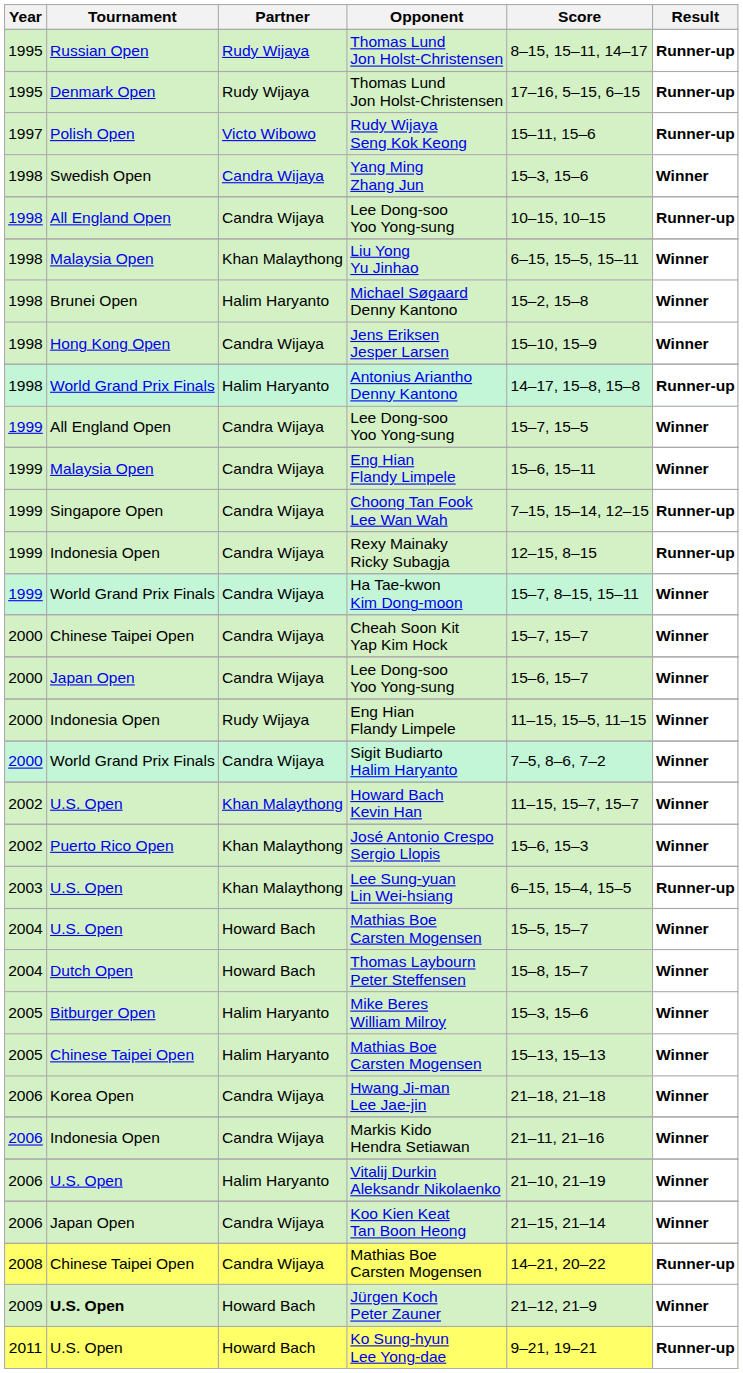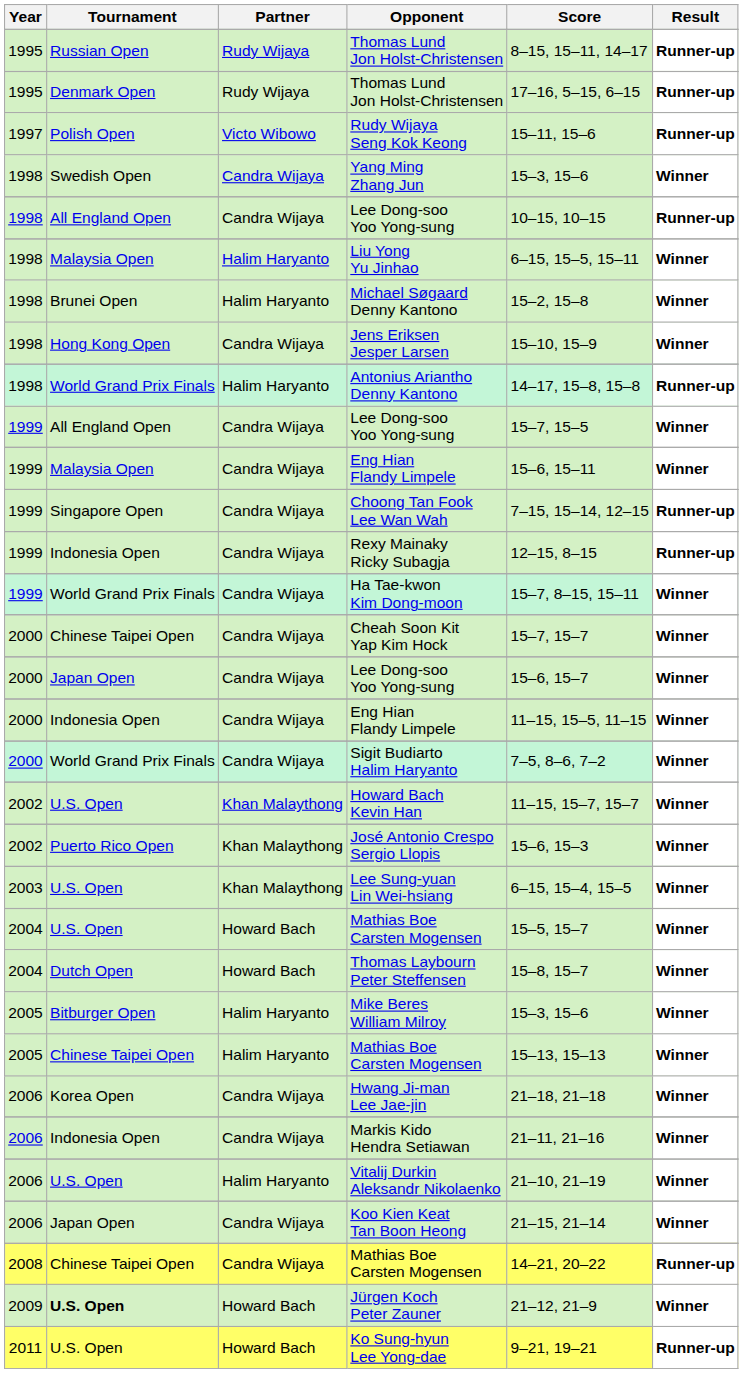 <table class="sortable wikitable" style="font-size: 90%;">
 <tr>
 <th>Year</th>
 <th>Tournament</th>
 <th>Partner</th>
 <th>Opponent</th>
 <th>Score</th>
 <th>Result</th>
 </tr>
 <tr>
 </tr>
 <tr style="background:#D4F1C5">
 <td align="center">1995</td>
 <td align="left"><a href='#'>Russian Open</a></td>
 <td align="left"> <a href='#'>Rudy Wijaya</a></td>
 <td align="left"> <a href='#'>Thomas Lund</a> <br>  <a href='#'>Jon Holst-Christensen</a></td>
 <td align="left">8–15, 15–11, 14–17</td>
 <td style="text-align:left; background:white"> <strong>Runner-up</strong></td>
 </tr>
 <tr>
 </tr>
 <tr style="background:#D4F1C5">
 <td align="center">1995</td>
 <td align="left"><a href='#'>Denmark Open</a></td>
 <td align="left"> Rudy Wijaya</td>
 <td align="left"> Thomas Lund <br>  Jon Holst-Christensen</td>
 <td align="left">17–16, 5–15, 6–15</td>
 <td style="text-align:left; background:white"> <strong>Runner-up</strong></td>
 </tr>
 <tr style="background:#D4F1C5">
 <td align="center">1997</td>
 <td align="left"><a href='#'>Polish Open</a></td>
 <td align="left"> <a href='#'>Victo Wibowo</a></td>
 <td align="left"> <a href='#'>Rudy Wijaya</a><br> <a href='#'>Seng Kok Keong</a></td>
 <td align="left">15–11, 15–6</td>
 <td style="text-align:left; background:white"> <strong>Runner-up</strong></td>
 </tr>
 <tr style="background:#D4F1C5">
 <td align="center">1998</td>
 <td align="left">Swedish Open</td>
 <td align="left"> <a href='#'>Candra Wijaya</a></td>
 <td align="left"> <a href='#'>Yang Ming</a> <br>  <a href='#'>Zhang Jun</a></td>
 <td align="left">15–3, 15–6</td>
 <td style="text-align:left; background:white"> <strong>Winner</strong></td>
 </tr>
 <tr>
 </tr>
 <tr style="background:#D4F1C5">
 <td align="center"><a href='#'>1998</a></td>
 <td align="left"><a href='#'>All England Open</a></td>
 <td align="left"> Candra Wijaya</td>
 <td align="left"> Lee Dong-soo <br>  Yoo Yong-sung</td>
 <td align="left">10–15, 10–15</td>
 <td style="text-align:left; background:white"> <strong>Runner-up</strong></td>
 </tr>
 <tr>
 </tr>
 <tr style="background:#D4F1C5">
 <td align="center">1998</td>
 <td align="left"><a href='#'>Malaysia Open</a></td>
-<td align="left"> Khan Malaythong</td>
+<td align="left"> <a href='#'>Halim Haryanto</a></td>
 <td align="left"> <a href='#'>Liu Yong</a><br> <a href='#'>Yu Jinhao</a></td>
 <td align="left">6–15, 15–5, 15–11</td>
 <td style="text-align:left; background:white"> <strong>Winner</strong></td>
 </tr>
 <tr style="background:#D4F1C5">
 <td align="center">1998</td>
 <td align="left">Brunei Open</td>
 <td align="left"> Halim Haryanto</td>
 <td align="left"> <a href='#'>Michael Søgaard</a><br> Denny Kantono</td>
 <td align="left">15–2, 15–8</td>
 <td style="text-align:left; background:white"> <strong>Winner</strong></td>
 </tr>
 <tr style="background:#D4F1C5">
 <td align="center">1998</td>
 <td align="left"><a href='#'>Hong Kong Open</a></td>
 <td align="left"> Candra Wijaya</td>
 <td align="left"> <a href='#'>Jens Eriksen</a> <br>  <a href='#'>Jesper Larsen</a></td>
 <td align="left">15–10, 15–9</td>
 <td style="text-align:left; background:white"> <strong>Winner</strong></td>
 </tr>
 <tr>
 </tr>
 <tr style="background:#C3F6D7">
 <td align="center">1998</td>
 <td align="left"><a href='#'>World Grand Prix Finals</a></td>
 <td align="left"> Halim Haryanto</td>
 <td align="left"> <a href='#'>Antonius Ariantho</a><br> <a href='#'>Denny Kantono</a></td>
 <td align="left">14–17, 15–8, 15–8</td>
 <td style="text-align:left; background:white"> <strong>Runner-up</strong></td>
 </tr>
 <tr style="background:#D4F1C5">
 <td align="center"><a href='#'>1999</a></td>
 <td align="left">All England Open</td>
 <td align="left"> Candra Wijaya</td>
 <td align="left"> Lee Dong-soo <br>  Yoo Yong-sung</td>
 <td align="left">15–7, 15–5</td>
 <td style="text-align:left; background:white"> <strong>Winner</strong></td>
 </tr>
 <tr>
 </tr>
 <tr style="background:#D4F1C5">
 <td align="center">1999</td>
 <td align="left"><a href='#'>Malaysia Open</a></td>
 <td align="left"> Candra Wijaya</td>
 <td align="left"> <a href='#'>Eng Hian</a> <br>  <a href='#'>Flandy Limpele</a></td>
 <td align="left">15–6, 15–11</td>
 <td style="text-align:left; background:white"> <strong>Winner</strong></td>
 </tr>
 <tr>
 </tr>
 <tr style="background:#D4F1C5">
 <td align="center">1999</td>
 <td align="left">Singapore Open</td>
 <td align="left"> Candra Wijaya</td>
 <td align="left"> <a href='#'>Choong Tan Fook</a> <br>  <a href='#'>Lee Wan Wah</a></td>
 <td align="left">7–15, 15–14, 12–15</td>
 <td style="text-align:left; background:white"> <strong>Runner-up</strong></td>
 </tr>
 <tr>
 </tr>
 <tr style="background:#D4F1C5">
 <td align="center">1999</td>
 <td align="left">Indonesia Open</td>
 <td align="left"> Candra Wijaya</td>
 <td align="left"> Rexy Mainaky <br>  Ricky Subagja</td>
 <td align="left">12–15, 8–15</td>
 <td style="text-align:left; background:white"> <strong>Runner-up</strong></td>
 </tr>
 <tr>
 </tr>
 <tr style="background:#C3F6D7">
 <td align="center"><a href='#'>1999</a></td>
 <td align="left">World Grand Prix Finals</td>
 <td align="left"> Candra Wijaya</td>
 <td align="left"> Ha Tae-kwon <br>  <a href='#'>Kim Dong-moon</a></td>
 <td align="left">15–7, 8–15, 15–11</td>
 <td style="text-align:left; background:white"> <strong>Winner</strong></td>
 </tr>
 <tr>
 </tr>
 <tr style="background:#D4F1C5">
 <td align="center">2000</td>
 <td align="left">Chinese Taipei Open</td>
 <td align="left"> Candra Wijaya</td>
 <td align="left"> Cheah Soon Kit <br>  Yap Kim Hock</td>
 <td align="left">15–7, 15–7</td>
 <td style="text-align:left; background:white"> <strong>Winner</strong></td>
 </tr>
 <tr>
 </tr>
 <tr style="background:#D4F1C5">
 <td align="center">2000</td>
 <td align="left"><a href='#'>Japan Open</a></td>
 <td align="left"> Candra Wijaya</td>
 <td align="left"> Lee Dong-soo <br>  Yoo Yong-sung</td>
 <td align="left">15–6, 15–7</td>
 <td style="text-align:left; background:white"> <strong>Winner</strong></td>
 </tr>
 <tr>
 </tr>
 <tr style="background:#D4F1C5">
 <td align="center">2000</td>
 <td align="left">Indonesia Open</td>
-<td align="left"> Rudy Wijaya</td>
+<td align="left"> Candra Wijaya</td>
 <td align="left"> Eng Hian <br>  Flandy Limpele</td>
 <td align="left">11–15, 15–5, 11–15</td>
 <td style="text-align:left; background:white"> <strong>Winner</strong></td>
 </tr>
 <tr>
 </tr>
 <tr style="background:#C3F6D7">
 <td align="center"><a href='#'>2000</a></td>
 <td align="left">World Grand Prix Finals</td>
 <td align="left"> Candra Wijaya</td>
 <td align="left"> Sigit Budiarto <br>  <a href='#'>Halim Haryanto</a></td>
 <td align="left">7–5, 8–6, 7–2</td>
 <td style="text-align:left; background:white"> <strong>Winner</strong></td>
 </tr>
 <tr>
 </tr>
 <tr style="background:#D4F1C5">
 <td align="center">2002</td>
 <td align="left"><a href='#'>U.S. Open</a></td>
 <td align="left"> <a href='#'>Khan Malaythong</a></td>
 <td align="left"> <a href='#'>Howard Bach</a><br> <a href='#'>Kevin Han</a></td>
 <td align="left">11–15, 15–7, 15–7</td>
 <td style="text-align:left; background:white"> <strong>Winner</strong></td>
 </tr>
 <tr>
 </tr>
 <tr style="background:#D4F1C5">
 <td align="center">2002</td>
 <td align="left"><a href='#'>Puerto Rico Open</a></td>
 <td align="left"> Khan Malaythong</td>
 <td align="left"> <a href='#'>José Antonio Crespo</a><br> <a href='#'>Sergio Llopis</a></td>
 <td align="left">15–6, 15–3</td>
 <td style="text-align:left; background:white"> <strong>Winner</strong></td>
 </tr>
 <tr>
 </tr>
 <tr style="background:#D4F1C5">
 <td align="center">2003</td>
 <td align="left"><a href='#'>U.S. Open</a></td>
 <td align="left"> Khan Malaythong</td>
 <td align="left"> <a href='#'>Lee Sung-yuan</a><br> <a href='#'>Lin Wei-hsiang</a></td>
 <td align="left">6–15, 15–4, 15–5</td>
-<td style="text-align:left; background:white"> <strong>Runner-up</strong></td>
+<td style="text-align:left; background:white"> <strong>Winner</strong></td>
 </tr>
 <tr>
 </tr>
 <tr style="background:#D4F1C5">
 <td align="center">2004</td>
 <td align="left"><a href='#'>U.S. Open</a></td>
 <td align="left"> Howard Bach</td>
 <td align="left"> <a href='#'>Mathias Boe</a><br> <a href='#'>Carsten Mogensen</a></td>
 <td align="left">15–5, 15–7</td>
 <td style="text-align:left; background:white"> <strong>Winner</strong></td>
 </tr>
 <tr style="background:#D4F1C5">
 <td align="center">2004</td>
 <td align="left"><a href='#'>Dutch Open</a></td>
 <td align="left"> Howard Bach</td>
 <td align="left"> <a href='#'>Thomas Laybourn</a><br> <a href='#'>Peter Steffensen</a></td>
 <td align="left">15–8, 15–7</td>
 <td style="text-align:left; background:white"> <strong>Winner</strong></td>
 </tr>
 <tr style="background:#D4F1C5">
 <td align="center">2005</td>
 <td align="left"><a href='#'>Bitburger Open</a></td>
 <td align="left"> Halim Haryanto</td>
 <td align="left"> <a href='#'>Mike Beres</a><br> <a href='#'>William Milroy</a></td>
 <td align="left">15–3, 15–6</td>
 <td style="text-align:left; background:white"> <strong>Winner</strong></td>
 </tr>
 <tr style="background:#D4F1C5">
 <td align="center">2005</td>
 <td align="left"><a href='#'>Chinese Taipei Open</a></td>
 <td align="left"> Halim Haryanto</td>
 <td align="left"> <a href='#'>Mathias Boe</a><br> <a href='#'>Carsten Mogensen</a></td>
 <td align="left">15–13, 15–13</td>
 <td style="text-align:left; background:white"> <strong>Winner</strong></td>
 </tr>
 <tr style="background:#D4F1C5">
 <td align="center">2006</td>
 <td align="left">Korea Open</td>
 <td align="left"> Candra Wijaya</td>
 <td align="left"> <a href='#'>Hwang Ji-man</a> <br>  <a href='#'>Lee Jae-jin</a></td>
 <td align="left">21–18, 21–18</td>
 <td style="text-align:left; background:white"> <strong>Winner</strong></td>
 </tr>
 <tr>
 </tr>
 <tr style="background:#D4F1C5">
 <td align="center"><a href='#'>2006</a></td>
 <td align="left">Indonesia Open</td>
 <td align="left"> Candra Wijaya</td>
 <td align="left"> Markis Kido <br>  Hendra Setiawan</td>
 <td align="left">21–11, 21–16</td>
 <td style="text-align:left; background:white"> <strong>Winner</strong></td>
 </tr>
 <tr>
 </tr>
 <tr style="background:#D4F1C5">
 <td align="center">2006</td>
 <td align="left"><a href='#'>U.S. Open</a></td>
 <td align="left"> Halim Haryanto</td>
 <td align="left"> <a href='#'>Vitalij Durkin</a><br> <a href='#'>Aleksandr Nikolaenko</a></td>
 <td align="left">21–10, 21–19</td>
 <td style="text-align:left; background:white"> <strong>Winner</strong></td>
 </tr>
 <tr>
 </tr>
 <tr style="background:#D4F1C5">
 <td align="center">2006</td>
 <td align="left">Japan Open</td>
 <td align="left"> Candra Wijaya</td>
 <td align="left"> <a href='#'>Koo Kien Keat</a> <br>  <a href='#'>Tan Boon Heong</a></td>
 <td align="left">21–15, 21–14</td>
 <td style="text-align:left; background:white"> <strong>Winner</strong></td>
 </tr>
 <tr>
 </tr>
 <tr style="background:#FFFF67">
 <td align="center">2008</td>
 <td align="left">Chinese Taipei Open</td>
 <td align="left"> Candra Wijaya</td>
 <td align="left"> Mathias Boe <br>  Carsten Mogensen</td>
 <td align="left">14–21, 20–22</td>
 <td style="text-align:left; background:white"> <strong>Runner-up</strong></td>
 </tr>
 <tr style="background:#D4F1C5">
 <td align="center">2009</td>
 <td align="left"><strong>U.S. Open</strong></td>
 <td align="left"> Howard Bach</td>
 <td align="left"> <a href='#'>Jürgen Koch</a><br> <a href='#'>Peter Zauner</a></td>
 <td align="left">21–12, 21–9</td>
 <td style="text-align:left; background:white"> <strong>Winner</strong></td>
 </tr>
 <tr style="background:#FFFF67">
 <td align="center">2011</td>
 <td align="left">U.S. Open</td>
 <td align="left"> Howard Bach</td>
 <td align="left"> <a href='#'>Ko Sung-hyun</a><br> <a href='#'>Lee Yong-dae</a></td>
 <td align="left">9–21, 19–21</td>
 <td style="text-align:left; background:white"> <strong>Runner-up</strong></td>
 </tr>
 </table>
